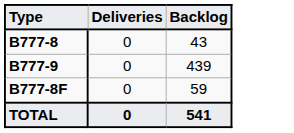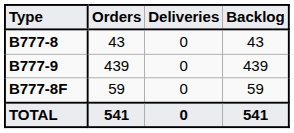 <table class="wikitable">
 <tr>
 <td align="left" style="width: 80px;background:#EAECF0;border-bottom:solid 2px black;border-left:solid 2px black;border-top:solid 2px black"><strong>Type</strong></td>
+<td align="center" style="background:#EAECF0;border-left:solid 2px black;border-top:solid 2px black;border-bottom:solid 2px black;"><strong>Orders</strong></td>
 <td align="center" style="background:#EAECF0;border-top:solid 2px black;border-bottom:solid 2px black;"><strong>Deliveries</strong></td>
 <td align="center" style="background:#EAECF0;border-top:solid 2px black;border-bottom:solid 2px black;border-right:solid 2px black;"><strong>Backlog</strong></td>
 </tr>
 <tr>
 <td style="border-right:solid 2px black;border-left:solid 2px black"><strong>B777-8</strong></td>
+<td align="center">43</td>
 <td align="center">0</td>
 <td align="center" style="border-right:solid 2px black">43</td>
 </tr>
 <tr>
 <td style="border-right:solid 2px black;border-left:solid 2px black"><strong>B777-9</strong></td>
+<td align="center">439</td>
 <td align="center">0</td>
 <td align="center" style="border-right:solid 2px black">439</td>
 </tr>
 <tr>
 <td style="border-bottom:solid 2px black;border-right:solid 2px black;border-left:solid 2px black;"><strong>B777-8F</strong></td>
+<td align="center" style="border-bottom:solid 2px black;">59</td>
 <td align="center" style="border-bottom:solid 2px black;">0</td>
 <td align="center" style="border-right:solid 2px black;border-bottom:solid 2px black">59</td>
 </tr>
 <tr>
 <td align="left" style="width: 80px; background:#EAECF0;border-bottom:solid 2px black;border-left:solid 2px black;border-top:solid 2px black;border-right:solid 2px black"><strong>TOTAL</strong></td>
+<td align="center" style="background:#EAECF0;border-bottom:solid 2px black"><strong>541</strong></td>
 <td align="center" style="background:#EAECF0;border-bottom:solid 2px black"><strong>0</strong></td>
 <td align="center" style="background:#EAECF0;border-right:solid 2px black;border-bottom:solid 2px black"><strong>541</strong></td>
 </tr>
 </table>
